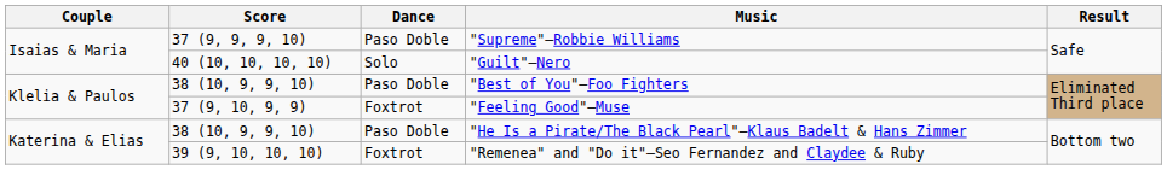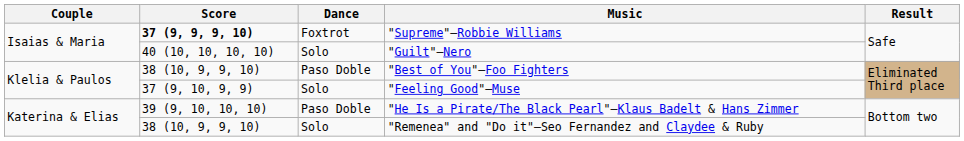 <table class="wikitable sortable" style="width:85%;">
 <tr>
 <th>Couple</th>
 <th>Score</th>
 <th>Dance</th>
 <th>Music</th>
 <th>Result</th>
 </tr>
 <tr>
 <td rowspan="2">Isaias & Maria</td>
-<td>37 (9, 9, 9, 10)</td>
-<td>Paso Doble</td>
+<td><strong>37 (9, 9, 9, 10)</strong></td>
+<td>Foxtrot</td>
 <td>"<a href='#'>Supreme</a>"—<a href='#'>Robbie Williams</a></td>
 <td rowspan="2">Safe</td>
 </tr>
 <tr>
 <td>40 (10, 10, 10, 10)</td>
 <td>Solo</td>
 <td>"<a href='#'>Guilt</a>"—<a href='#'>Nero</a></td>
 </tr>
 <tr>
 <td rowspan="2">Klelia & Paulos</td>
 <td>38 (10, 9, 9, 10)</td>
 <td>Paso Doble</td>
 <td>"<a href='#'>Best of You</a>"—<a href='#'>Foo Fighters</a></td>
 <td style="background:tan;" rowspan="2">Eliminated<br>Third place</td>
 </tr>
 <tr>
 <td>37 (9, 10, 9, 9)</td>
-<td>Foxtrot</td>
+<td>Solo</td>
 <td>"<a href='#'>Feeling Good</a>"—<a href='#'>Muse</a></td>
 </tr>
 <tr>
 <td rowspan="2">Katerina & Elias</td>
-<td>38 (10, 9, 9, 10)</td>
+<td>39 (9, 10, 10, 10)</td>
 <td>Paso Doble</td>
 <td>"<a href='#'>He Is a Pirate/The Black Pearl</a>"—<a href='#'>Klaus Badelt</a> & <a href='#'>Hans Zimmer</a></td>
 <td rowspan="2">Bottom two</td>
 </tr>
 <tr>
-<td>39 (9, 10, 10, 10)</td>
-<td>Foxtrot</td>
+<td>38 (10, 9, 9, 10)</td>
+<td>Solo</td>
 <td>"Remenea" and "Do it"—Seo Fernandez and <a href='#'>Claydee</a> & Ruby</td>
 </tr>
 </table>
